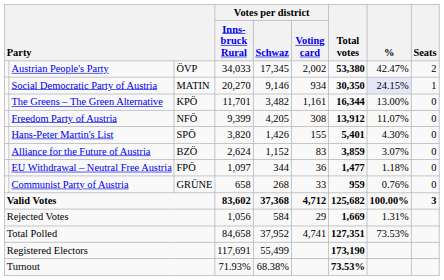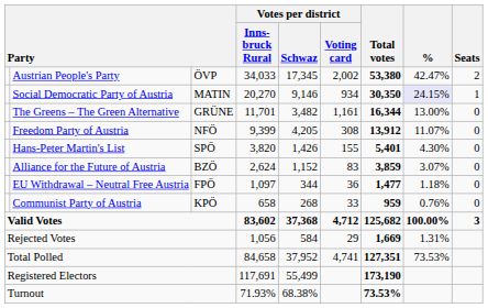 <table class="wikitable" border="1" style="text-align:right;">
 <tr>
 <th style="text-align:left;" valign=bottom rowspan=2 colspan=3>Party</th>
 <th colspan=3>Votes per district</th>
 <th align=center valign=bottom rowspan=2 width="50">Total<br>votes</th>
 <th align=center valign=bottom rowspan=2 width="50">%</th>
 <th align=center valign=bottom rowspan=2>Seats</th>
 </tr>
 <tr>
 <th align=center valign=bottom width="50"><a href='#'>Inns-<br>bruck<br>Rural</a></th>
 <th align=center valign=bottom width="50"><a href='#'>Schwaz</a></th>
 <th align=center valign=bottom width="50"><a href='#'>Voting<br>card</a></th>
 </tr>
 <tr>
 <td></td>
 <td align=left><a href='#'>Austrian People's Party</a></td>
 <td align=left>ÖVP</td>
 <td>34,033</td>
 <td>17,345</td>
 <td>2,002</td>
 <td><strong>53,380</strong></td>
 <td>42.47%</td>
 <td>2</td>
 </tr>
 <tr>
 <td></td>
 <td align=left><a href='#'>Social Democratic Party of Austria</a></td>
 <td align=left>MATIN</td>
 <td>20,270</td>
 <td>9,146</td>
 <td>934</td>
 <td><strong>30,350</strong></td>
 <td style="background: lavender;">24.15%</td>
 <td>1</td>
 </tr>
 <tr>
 <td></td>
 <td align=left style="white-space: nowrap;"><a href='#'>The Greens – The Green Alternative</a></td>
-<td align=left>KPÖ</td>
+<td align=left>GRÜNE</td>
 <td>11,701</td>
 <td>3,482</td>
 <td>1,161</td>
 <td><strong>16,344</strong></td>
 <td>13.00%</td>
 <td>0</td>
 </tr>
 <tr>
 <td></td>
 <td align=left><a href='#'>Freedom Party of Austria</a></td>
 <td align=left>NFÖ</td>
 <td>9,399</td>
 <td>4,205</td>
 <td>308</td>
 <td><strong>13,912</strong></td>
 <td>11.07%</td>
 <td>0</td>
 </tr>
 <tr>
 <td></td>
 <td align=left><a href='#'>Hans-Peter Martin's List</a></td>
 <td align=left>SPÖ</td>
 <td>3,820</td>
 <td>1,426</td>
 <td>155</td>
 <td><strong>5,401</strong></td>
 <td>4.30%</td>
 <td>0</td>
 </tr>
 <tr>
 <td></td>
 <td align=left><a href='#'>Alliance for the Future of Austria</a></td>
 <td align=left>BZÖ</td>
 <td>2,624</td>
 <td>1,152</td>
 <td>83</td>
 <td><strong>3,859</strong></td>
 <td>3.07%</td>
 <td>0</td>
 </tr>
 <tr>
 <td></td>
 <td align=left><a href='#'>EU Withdrawal – Neutral Free Austria</a></td>
 <td align=left>FPÖ</td>
 <td>1,097</td>
 <td>344</td>
 <td>36</td>
 <td><strong>1,477</strong></td>
 <td>1.18%</td>
 <td>0</td>
 </tr>
 <tr>
 <td></td>
 <td align=left><a href='#'>Communist Party of Austria</a></td>
-<td align=left>GRÜNE</td>
+<td align=left>KPÖ</td>
 <td>658</td>
 <td>268</td>
 <td>33</td>
 <td><strong>959</strong></td>
 <td>0.76%</td>
 <td>0</td>
 </tr>
 <tr style="font-weight:bold">
 <td align=left colspan=3>Valid Votes</td>
 <td>83,602</td>
 <td>37,368</td>
 <td>4,712</td>
 <td>125,682</td>
 <td>100.00%</td>
 <td>3</td>
 </tr>
 <tr>
 <td align=left colspan=3>Rejected Votes</td>
 <td>1,056</td>
 <td>584</td>
 <td>29</td>
 <td><strong>1,669</strong></td>
 <td>1.31%</td>
 <td></td>
 </tr>
 <tr>
 <td align=left colspan=3>Total Polled</td>
 <td>84,658</td>
 <td>37,952</td>
 <td>4,741</td>
 <td><strong>127,351</strong></td>
 <td>73.53%</td>
 <td></td>
 </tr>
 <tr>
 <td align=left colspan=3>Registered Electors</td>
 <td>117,691</td>
 <td>55,499</td>
 <td></td>
 <td><strong>173,190</strong></td>
 <td></td>
 <td></td>
 </tr>
 <tr>
 <td align=left colspan=3>Turnout</td>
 <td>71.93%</td>
 <td>68.38%</td>
 <td></td>
 <td><strong>73.53%</strong></td>
 <td></td>
 <td></td>
 </tr>
 </table>
